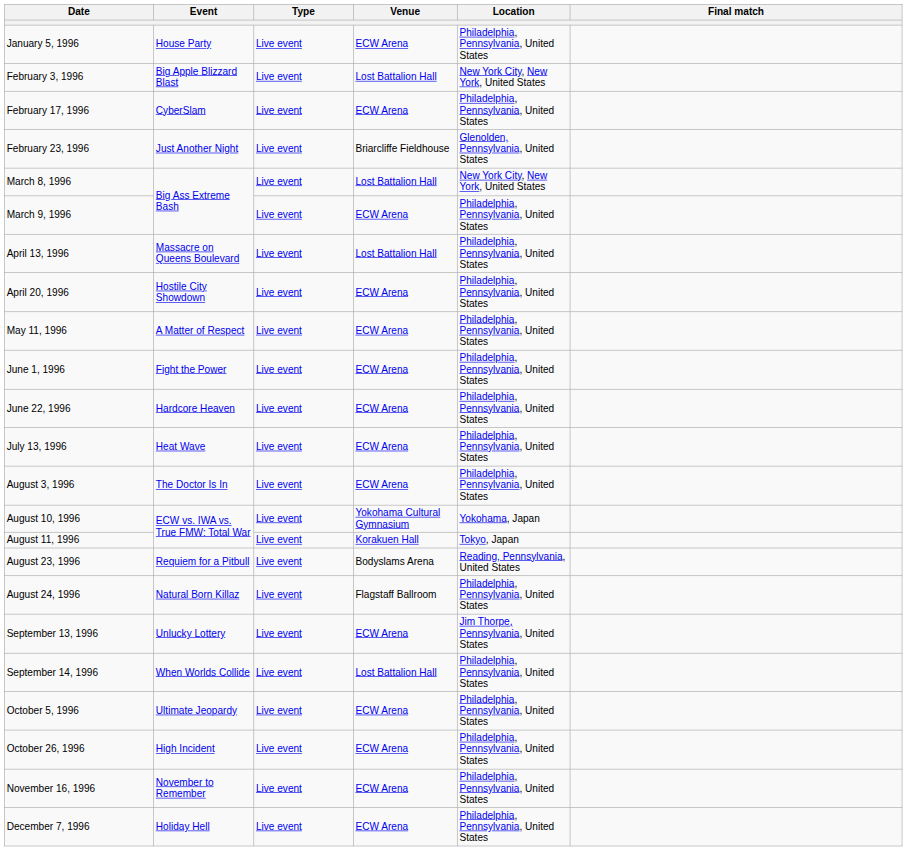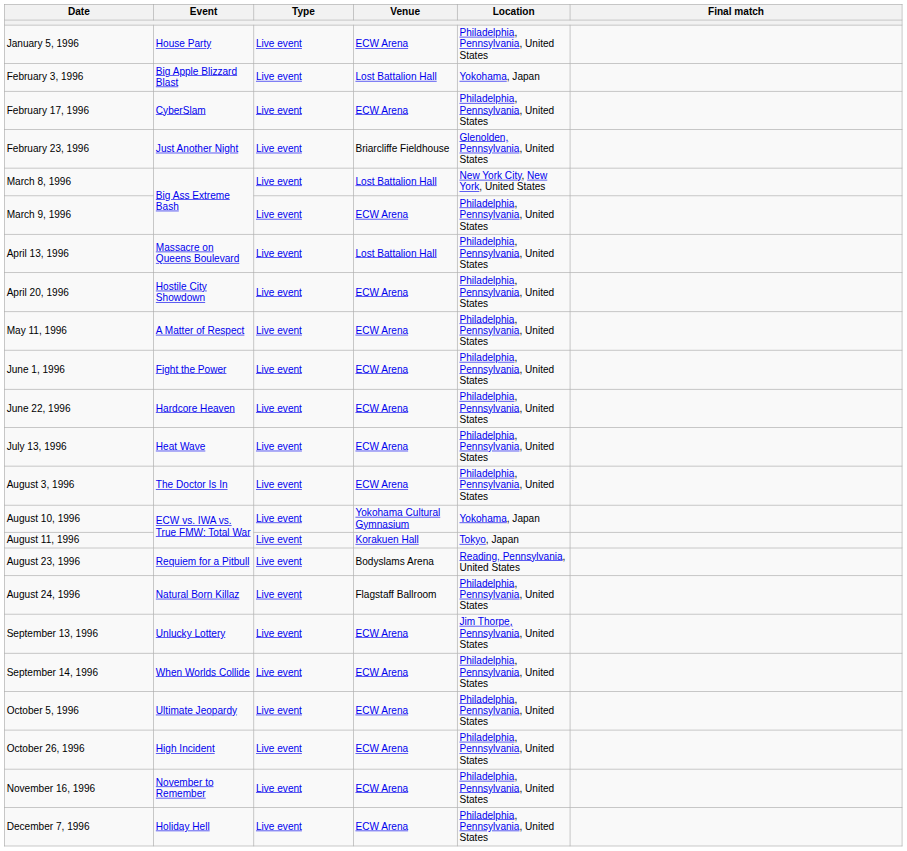 <table class="wikitable" width="90%">
 <tr>
 <th style=width:9%><strong>Date</strong></th>
 <th style=width:6%><strong>Event</strong></th>
 <th style=width:6%><strong>Type</strong></th>
 <th style=width:6%><strong>Venue</strong></th>
 <th style=width:6%><strong>Location</strong></th>
 <th style=width:20%><strong>Final match</strong></th>
 </tr>
 <tr>
 <th colspan=6></th>
 </tr>
 <tr>
 <td>January 5, 1996</td>
 <td><a href='#'>House Party</a></td>
 <td><a href='#'>Live event</a></td>
 <td><a href='#'>ECW Arena</a></td>
 <td><a href='#'>Philadelphia</a>, <a href='#'>Pennsylvania</a>, United States</td>
 <td></td>
 </tr>
 <tr>
 <td>February 3, 1996</td>
 <td><a href='#'>Big Apple Blizzard Blast</a></td>
 <td><a href='#'>Live event</a></td>
 <td><a href='#'>Lost Battalion Hall</a></td>
-<td><a href='#'>New York City</a>, <a href='#'>New York</a>, United States</td>
+<td><a href='#'>Yokohama</a>, Japan</td>
 <td></td>
 </tr>
 <tr>
 <td>February 17, 1996</td>
 <td><a href='#'>CyberSlam</a></td>
 <td><a href='#'>Live event</a></td>
 <td><a href='#'>ECW Arena</a></td>
 <td><a href='#'>Philadelphia</a>, <a href='#'>Pennsylvania</a>, United States</td>
 <td></td>
 </tr>
 <tr>
 <td>February 23, 1996</td>
 <td><a href='#'>Just Another Night</a></td>
 <td><a href='#'>Live event</a></td>
 <td>Briarcliffe Fieldhouse</td>
 <td><a href='#'>Glenolden, Pennsylvania</a>, United States</td>
 <td></td>
 </tr>
 <tr>
 <td>March 8, 1996</td>
 <td rowspan=2><a href='#'>Big Ass Extreme Bash</a></td>
 <td><a href='#'>Live event</a></td>
 <td><a href='#'>Lost Battalion Hall</a></td>
 <td><a href='#'>New York City</a>, <a href='#'>New York</a>, United States</td>
 <td></td>
 </tr>
 <tr>
 <td>March 9, 1996</td>
 <td><a href='#'>Live event</a></td>
 <td><a href='#'>ECW Arena</a></td>
 <td><a href='#'>Philadelphia</a>, <a href='#'>Pennsylvania</a>, United States</td>
 <td></td>
 </tr>
 <tr>
 <td>April 13, 1996</td>
 <td><a href='#'>Massacre on Queens Boulevard</a></td>
 <td><a href='#'>Live event</a></td>
 <td><a href='#'>Lost Battalion Hall</a></td>
 <td><a href='#'>Philadelphia</a>, <a href='#'>Pennsylvania</a>, United States</td>
 <td></td>
 </tr>
 <tr>
 <td>April 20, 1996</td>
 <td><a href='#'>Hostile City Showdown</a></td>
 <td><a href='#'>Live event</a></td>
 <td><a href='#'>ECW Arena</a></td>
 <td><a href='#'>Philadelphia</a>, <a href='#'>Pennsylvania</a>, United States</td>
 <td></td>
 </tr>
 <tr>
 <td>May 11, 1996</td>
 <td><a href='#'>A Matter of Respect</a></td>
 <td><a href='#'>Live event</a></td>
 <td><a href='#'>ECW Arena</a></td>
 <td><a href='#'>Philadelphia</a>, <a href='#'>Pennsylvania</a>, United States</td>
 <td></td>
 </tr>
 <tr>
 <td>June 1, 1996</td>
 <td><a href='#'>Fight the Power</a></td>
 <td><a href='#'>Live event</a></td>
 <td><a href='#'>ECW Arena</a></td>
 <td><a href='#'>Philadelphia</a>, <a href='#'>Pennsylvania</a>, United States</td>
 <td></td>
 </tr>
 <tr>
 <td>June 22, 1996</td>
 <td><a href='#'>Hardcore Heaven</a></td>
 <td><a href='#'>Live event</a></td>
 <td><a href='#'>ECW Arena</a></td>
 <td><a href='#'>Philadelphia</a>, <a href='#'>Pennsylvania</a>, United States</td>
 <td></td>
 </tr>
 <tr>
 <td>July 13, 1996</td>
 <td><a href='#'>Heat Wave</a></td>
 <td><a href='#'>Live event</a></td>
 <td><a href='#'>ECW Arena</a></td>
 <td><a href='#'>Philadelphia</a>, <a href='#'>Pennsylvania</a>, United States</td>
 <td></td>
 </tr>
 <tr>
 <td>August 3, 1996</td>
 <td><a href='#'>The Doctor Is In</a></td>
 <td><a href='#'>Live event</a></td>
 <td><a href='#'>ECW Arena</a></td>
 <td><a href='#'>Philadelphia</a>, <a href='#'>Pennsylvania</a>, United States</td>
 <td></td>
 </tr>
 <tr>
 <td>August 10, 1996</td>
 <td rowspan=2><a href='#'>ECW vs. IWA vs. True FMW: Total War</a></td>
 <td><a href='#'>Live event</a></td>
 <td><a href='#'>Yokohama Cultural Gymnasium</a></td>
 <td><a href='#'>Yokohama</a>, Japan</td>
 <td></td>
 </tr>
 <tr>
 <td>August 11, 1996</td>
 <td><a href='#'>Live event</a></td>
 <td><a href='#'>Korakuen Hall</a></td>
 <td><a href='#'>Tokyo</a>, Japan</td>
 <td></td>
 </tr>
 <tr>
 <td>August 23, 1996</td>
 <td><a href='#'>Requiem for a Pitbull</a></td>
 <td><a href='#'>Live event</a></td>
 <td>Bodyslams Arena</td>
 <td><a href='#'>Reading, Pennsylvania</a>, United States</td>
 <td></td>
 </tr>
 <tr>
 <td>August 24, 1996</td>
 <td><a href='#'>Natural Born Killaz</a></td>
 <td><a href='#'>Live event</a></td>
 <td>Flagstaff Ballroom</td>
 <td><a href='#'>Philadelphia</a>, <a href='#'>Pennsylvania</a>, United States</td>
 <td></td>
 </tr>
 <tr>
 <td>September 13, 1996</td>
 <td><a href='#'>Unlucky Lottery</a></td>
 <td><a href='#'>Live event</a></td>
 <td><a href='#'>ECW Arena</a></td>
 <td><a href='#'>Jim Thorpe, Pennsylvania</a>, United States</td>
 <td></td>
 </tr>
 <tr>
 <td>September 14, 1996</td>
 <td><a href='#'>When Worlds Collide</a></td>
 <td><a href='#'>Live event</a></td>
-<td><a href='#'>Lost Battalion Hall</a></td>
+<td><a href='#'>ECW Arena</a></td>
 <td><a href='#'>Philadelphia</a>, <a href='#'>Pennsylvania</a>, United States</td>
 <td></td>
 </tr>
 <tr>
 <td>October 5, 1996</td>
 <td><a href='#'>Ultimate Jeopardy</a></td>
 <td><a href='#'>Live event</a></td>
 <td><a href='#'>ECW Arena</a></td>
 <td><a href='#'>Philadelphia</a>, <a href='#'>Pennsylvania</a>, United States</td>
 <td></td>
 </tr>
 <tr>
 <td>October 26, 1996</td>
 <td><a href='#'>High Incident</a></td>
 <td><a href='#'>Live event</a></td>
 <td><a href='#'>ECW Arena</a></td>
 <td><a href='#'>Philadelphia</a>, <a href='#'>Pennsylvania</a>, United States</td>
 <td></td>
 </tr>
 <tr>
 <td>November 16, 1996</td>
 <td><a href='#'>November to Remember</a></td>
 <td><a href='#'>Live event</a></td>
 <td><a href='#'>ECW Arena</a></td>
 <td><a href='#'>Philadelphia</a>, <a href='#'>Pennsylvania</a>, United States</td>
 <td></td>
 </tr>
 <tr>
 <td>December 7, 1996</td>
 <td><a href='#'>Holiday Hell</a></td>
 <td><a href='#'>Live event</a></td>
 <td><a href='#'>ECW Arena</a></td>
 <td><a href='#'>Philadelphia</a>, <a href='#'>Pennsylvania</a>, United States</td>
 <td></td>
 </tr>
 </table>
